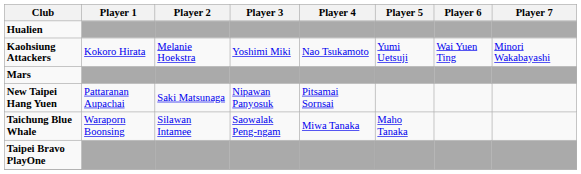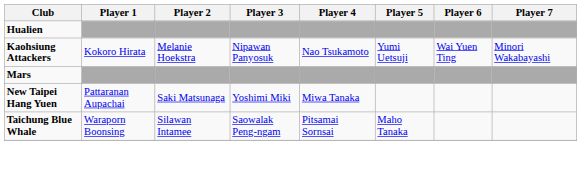 <table class="wikitable" style="font-size:100%;">
 <tr>
 <th style="width:5%">Club</th>
 <th style="width:5%">Player 1</th>
 <th style="width:5%">Player 2</th>
 <th style="width:5%">Player 3</th>
 <th style="width:5%">Player 4</th>
 <th style="width:5%">Player 5</th>
 <th style="width:5%">Player 6</th>
 <th style="width:5%">Player 7</th>
 </tr>
 <tr>
 <td><strong>Hualien</strong></td>
 <td bgcolor=#aaa></td>
 <td bgcolor=#aaa></td>
 <td bgcolor=#aaa></td>
 <td bgcolor=#aaa></td>
 <td bgcolor=#aaa></td>
 <td bgcolor=#aaa></td>
 <td bgcolor=#aaa></td>
 </tr>
 <tr>
 <td><strong>Kaohsiung Attackers</strong></td>
 <td> <a href='#'>Kokoro Hirata</a></td>
 <td> <a href='#'>Melanie Hoekstra</a></td>
-<td> <a href='#'>Yoshimi Miki</a></td>
+<td> <a href='#'>Nipawan Panyosuk</a></td>
 <td> <a href='#'>Nao Tsukamoto</a></td>
 <td> <a href='#'>Yumi Uetsuji</a></td>
 <td> <a href='#'>Wai Yuen Ting</a></td>
 <td> <a href='#'>Minori Wakabayashi</a></td>
 </tr>
 <tr>
 <td><strong>Mars</strong></td>
 <td bgcolor=#aaa></td>
 <td bgcolor=#aaa></td>
 <td bgcolor=#aaa></td>
 <td bgcolor=#aaa></td>
 <td bgcolor=#aaa></td>
 <td bgcolor=#aaa></td>
 <td bgcolor=#aaa></td>
 </tr>
 <tr>
 <td><strong>New Taipei Hang Yuen</strong></td>
 <td> <a href='#'>Pattaranan Aupachai</a></td>
 <td> <a href='#'>Saki Matsunaga</a></td>
-<td> <a href='#'>Nipawan Panyosuk</a></td>
-<td> <a href='#'>Pitsamai Sornsai</a></td>
+<td> <a href='#'>Yoshimi Miki</a></td>
+<td> <a href='#'>Miwa Tanaka</a></td>
 <td></td>
 <td></td>
 <td></td>
 </tr>
 <tr>
 <td><strong>Taichung Blue Whale</strong></td>
 <td> <a href='#'>Waraporn Boonsing</a></td>
 <td> <a href='#'>Silawan Intamee</a></td>
 <td> <a href='#'>Saowalak Peng-ngam</a></td>
-<td> <a href='#'>Miwa Tanaka</a></td>
+<td> <a href='#'>Pitsamai Sornsai</a></td>
 <td> <a href='#'>Maho Tanaka</a></td>
 <td></td>
 <td></td>
 </tr>
 <tr>
-<td><strong>Taipei Bravo PlayOne</strong></td>
-<td bgcolor=#aaa></td>
-<td bgcolor=#aaa></td>
-<td bgcolor=#aaa></td>
-<td bgcolor=#aaa></td>
-<td bgcolor=#aaa></td>
-<td bgcolor=#aaa></td>
-<td bgcolor=#aaa></td>
-</tr>
-<tr>
 </tr>
 </table>
